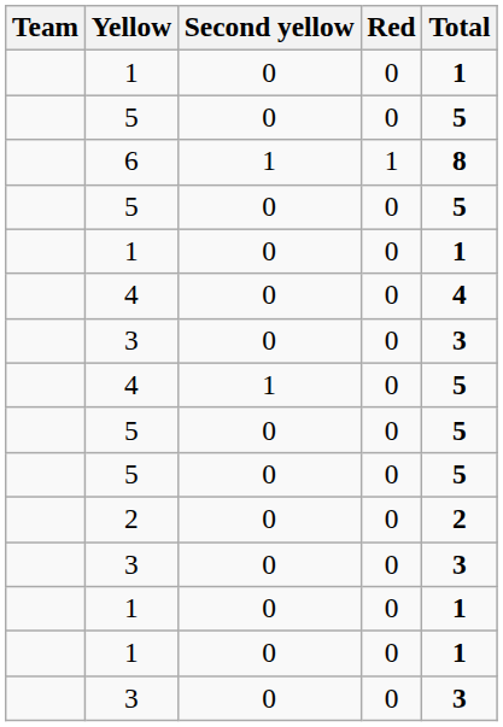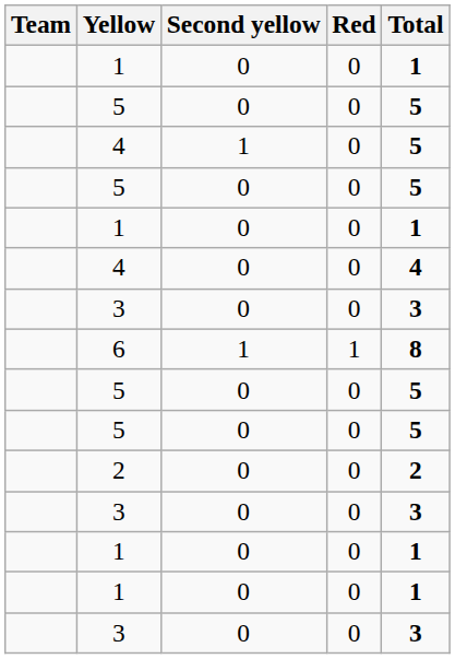 <table class="wikitable sortable" style="text-align:center;">
 <tr>
 <th>Team</th>
 <th> Yellow</th>
 <th> Second yellow</th>
 <th> Red</th>
 <th><strong>Total</strong></th>
 </tr>
 <tr>
 <td style="text-align:left;"></td>
 <td>1</td>
 <td>0</td>
 <td>0</td>
 <td><strong>1</strong></td>
 </tr>
 <tr>
 <td style="text-align:left;"></td>
 <td>5</td>
 <td>0</td>
 <td>0</td>
 <td><strong>5</strong></td>
 </tr>
 <tr>
 <td style="text-align:left;"></td>
-<td>6</td>
+<td>4</td>
 <td>1</td>
-<td>1</td>
-<td><strong>8</strong></td>
+<td>0</td>
+<td><strong>5</strong></td>
 </tr>
 <tr>
 <td style="text-align:left;"></td>
 <td>5</td>
 <td>0</td>
 <td>0</td>
 <td><strong>5</strong></td>
 </tr>
 <tr>
 <td style="text-align:left;"></td>
 <td>1</td>
 <td>0</td>
 <td>0</td>
 <td><strong>1</strong></td>
 </tr>
 <tr>
 <td style="text-align:left;"></td>
 <td>4</td>
 <td>0</td>
 <td>0</td>
 <td><strong>4</strong></td>
 </tr>
 <tr>
 <td style="text-align:left;"></td>
 <td>3</td>
 <td>0</td>
 <td>0</td>
 <td><strong>3</strong></td>
 </tr>
 <tr>
 <td style="text-align:left;"></td>
-<td>4</td>
+<td>6</td>
 <td>1</td>
-<td>0</td>
-<td><strong>5</strong></td>
+<td>1</td>
+<td><strong>8</strong></td>
 </tr>
 <tr>
 <td style="text-align:left;"></td>
 <td>5</td>
 <td>0</td>
 <td>0</td>
 <td><strong>5</strong></td>
 </tr>
 <tr>
 <td style="text-align:left;"></td>
 <td>5</td>
 <td>0</td>
 <td>0</td>
 <td><strong>5</strong></td>
 </tr>
 <tr>
 <td style="text-align:left;"></td>
 <td>2</td>
 <td>0</td>
 <td>0</td>
 <td><strong>2</strong></td>
 </tr>
 <tr>
 <td style="text-align:left;"></td>
 <td>3</td>
 <td>0</td>
 <td>0</td>
 <td><strong>3</strong></td>
 </tr>
 <tr>
 <td style="text-align:left;"></td>
 <td>1</td>
 <td>0</td>
 <td>0</td>
 <td><strong>1</strong></td>
 </tr>
 <tr>
 <td style="text-align:left;"></td>
 <td>1</td>
 <td>0</td>
 <td>0</td>
 <td><strong>1</strong></td>
 </tr>
 <tr>
 <td style="text-align:left;"></td>
 <td>3</td>
 <td>0</td>
 <td>0</td>
 <td><strong>3</strong></td>
 </tr>
 </table>
